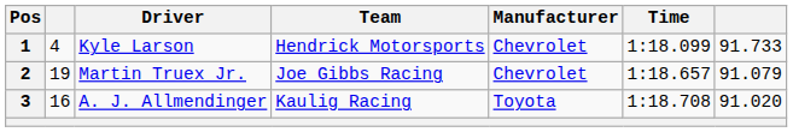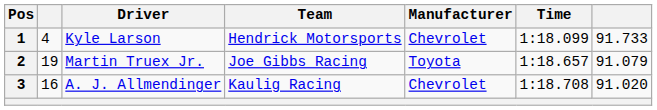 <table class="wikitable" style="font-size:95%">
 <tr>
 <th>Pos</th>
 <th></th>
 <th>Driver</th>
 <th>Team</th>
 <th>Manufacturer</th>
 <th>Time</th>
 <th></th>
 </tr>
 <tr>
 <th>1</th>
 <td>4</td>
 <td><a href='#'>Kyle Larson</a></td>
 <td><a href='#'>Hendrick Motorsports</a></td>
 <td><a href='#'>Chevrolet</a></td>
 <td>1:18.099</td>
 <td>91.733</td>
 </tr>
 <tr>
 <th>2</th>
 <td>19</td>
 <td><a href='#'>Martin Truex Jr.</a></td>
 <td><a href='#'>Joe Gibbs Racing</a></td>
-<td><a href='#'>Chevrolet</a></td>
+<td><a href='#'>Toyota</a></td>
 <td>1:18.657</td>
 <td>91.079</td>
 </tr>
 <tr>
 <th>3</th>
 <td>16</td>
 <td><a href='#'>A. J. Allmendinger</a></td>
 <td><a href='#'>Kaulig Racing</a></td>
-<td><a href='#'>Toyota</a></td>
+<td><a href='#'>Chevrolet</a></td>
 <td>1:18.708</td>
 <td>91.020</td>
 </tr>
 <tr>
 <th colspan="7"></th>
 </tr>
 </table>
